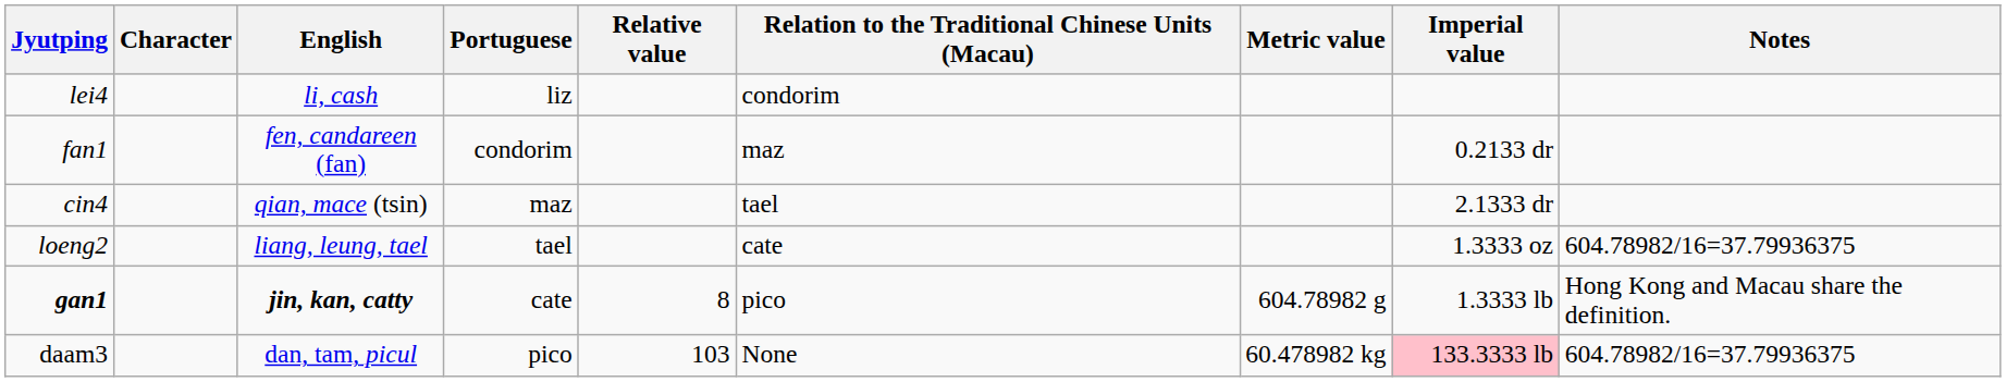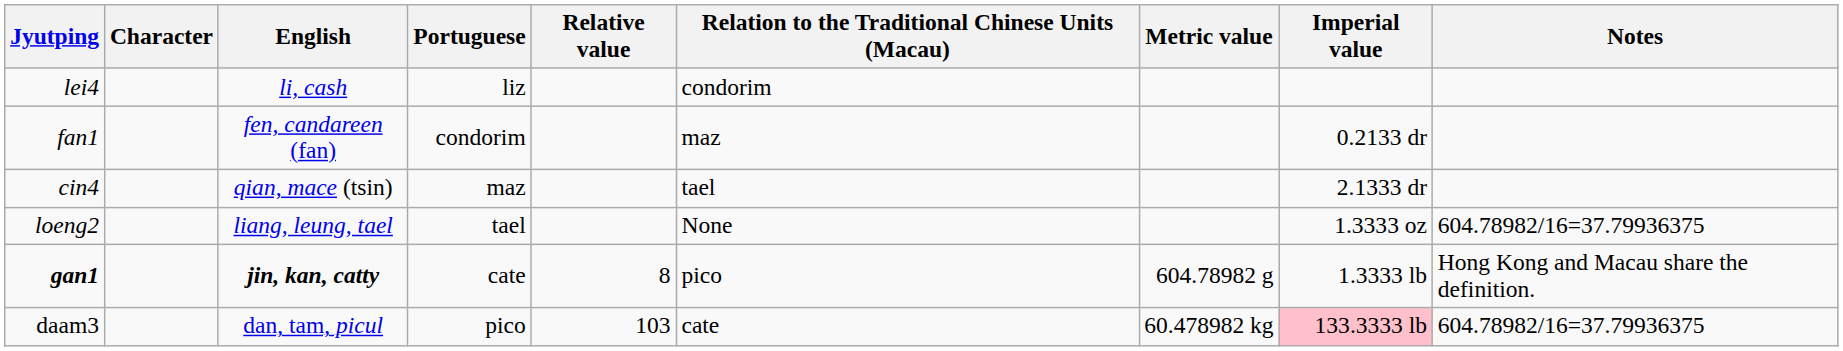 <table class="wikitable">
 <tr>
 <th><a href='#'>Jyutping</a></th>
 <th>Character</th>
 <th>English</th>
 <th>Portuguese</th>
 <th>Relative value</th>
 <th>Relation to the Traditional Chinese Units (Macau)</th>
 <th>Metric value</th>
 <th>Imperial value</th>
 <th>Notes</th>
 </tr>
 <tr>
 <td align="right"><em>lei4</em></td>
 <td align="right"></td>
 <td align="center"><em><a href='#'>li, cash</a></em></td>
 <td align=right>liz</td>
 <td align=right></td>
 <td> condorim</td>
 <td align="right"></td>
 <td align=right></td>
 <td align=left></td>
 </tr>
 <tr>
 <td align="right"><em>fan1</em></td>
 <td align="right"></td>
 <td align="center"><a href='#'><em>fen, candareen</em> (fan)</a></td>
 <td align=right>condorim</td>
 <td align=right></td>
 <td> maz</td>
 <td align="right"></td>
 <td align=right>0.2133 dr</td>
 <td align=left></td>
 </tr>
 <tr>
 <td align="right"><em>cin4</em></td>
 <td align="right"></td>
 <td align="center"><em><a href='#'>qian, mace</a></em> (tsin)</td>
 <td align=right>maz</td>
 <td align=right></td>
 <td> tael</td>
 <td align="right"></td>
 <td align=right>2.1333 dr</td>
 <td align=left></td>
 </tr>
 <tr>
 <td align="right"><em>loeng2</em></td>
 <td align="right"></td>
 <td align="center"><em><a href='#'>liang, leung, tael</a></em></td>
 <td align=right>tael</td>
 <td align=right></td>
-<td> cate</td>
+<td>None</td>
 <td align="right"></td>
 <td align=right>1.3333 oz</td>
 <td align=left>604.78982/16=37.79936375</td>
 </tr>
 <tr>
 <td align="right"><strong><em>gan1</em></strong></td>
 <td align="right"><strong></strong></td>
 <td align="center"><strong><em>jin, kan<em>, catty<strong></td>
 <td align=right></strong>cate<strong></td>
 <td align=right></strong>8<strong></td>
 <td> </strong>pico<strong></td>
 <td align="right"></strong>604.78982 g<strong></td>
 <td align=right></strong>1.3333 lb<strong></td>
 <td align=left></strong>Hong Kong and Macau share the definition.<strong></td>
 </tr>
 <tr>
 <td align="right"></em>daam3<em></td>
 <td align="right"></td>
 <td align="center"><a href='#'></em>dan, tam,<em> picul</a></td>
 <td align=right>pico</td>
 <td align=right>103</td>
-<td>None</td>
+<td> cate</td>
 <td align="right">60.478982 kg</td>
 <td align=right style="background: pink;">133.3333 lb</td>
 <td align=left>604.78982/16=37.79936375</td>
 </tr>
 </table>
